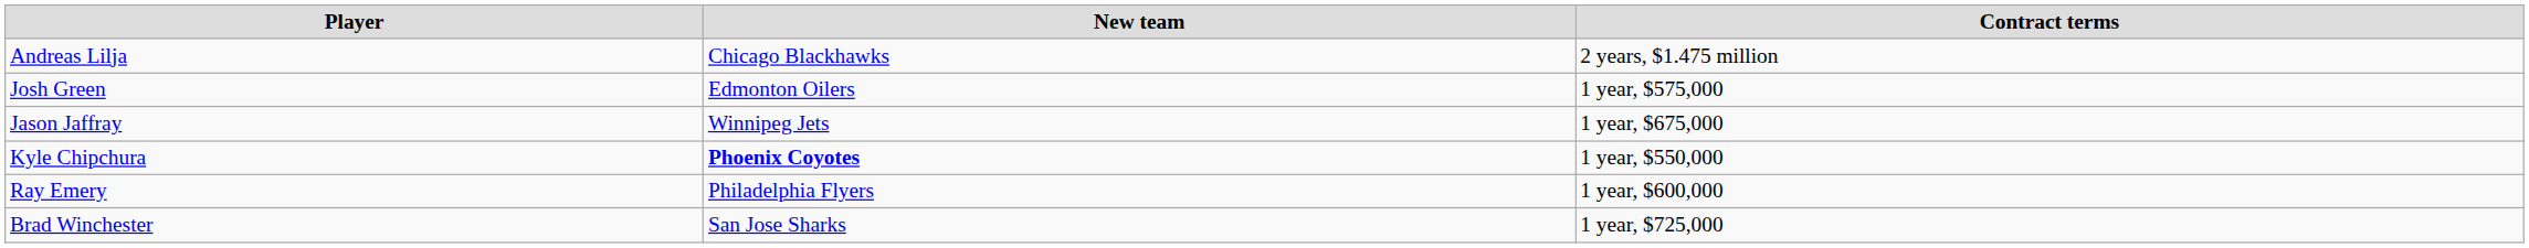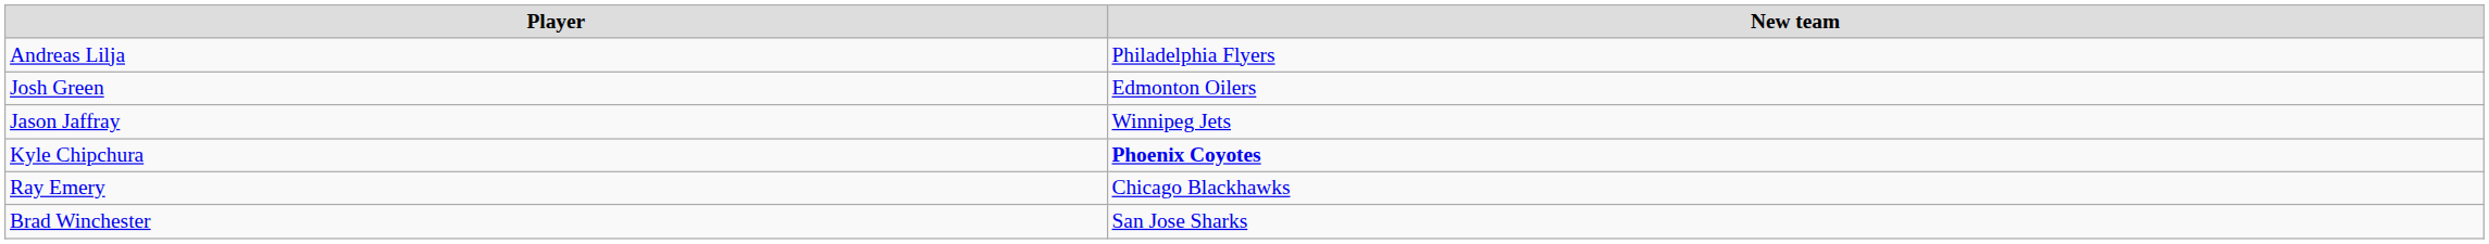 <table class="wikitable" style="width:95%;">
 <tr style="text-align:center; background:#ddd;">
 <td><strong>Player</strong></td>
 <td><strong>New team</strong></td>
-<td><strong>Contract terms</strong></td>
 </tr>
 <tr>
 <td><a href='#'>Andreas Lilja</a></td>
-<td><a href='#'>Chicago Blackhawks</a></td>
-<td>2 years, $1.475 million</td>
+<td><a href='#'>Philadelphia Flyers</a></td>
 </tr>
 <tr>
 <td><a href='#'>Josh Green</a></td>
 <td><a href='#'>Edmonton Oilers</a></td>
-<td>1 year, $575,000</td>
 </tr>
 <tr>
 <td><a href='#'>Jason Jaffray</a></td>
 <td><a href='#'>Winnipeg Jets</a></td>
-<td>1 year, $675,000</td>
 </tr>
 <tr>
 <td><a href='#'>Kyle Chipchura</a></td>
 <td><strong><a href='#'>Phoenix Coyotes</a></strong></td>
-<td>1 year, $550,000</td>
 </tr>
 <tr>
 <td><a href='#'>Ray Emery</a></td>
-<td><a href='#'>Philadelphia Flyers</a></td>
-<td>1 year, $600,000</td>
+<td><a href='#'>Chicago Blackhawks</a></td>
 </tr>
 <tr>
 <td><a href='#'>Brad Winchester</a></td>
 <td><a href='#'>San Jose Sharks</a></td>
-<td>1 year, $725,000</td>
 </tr>
 </table>
